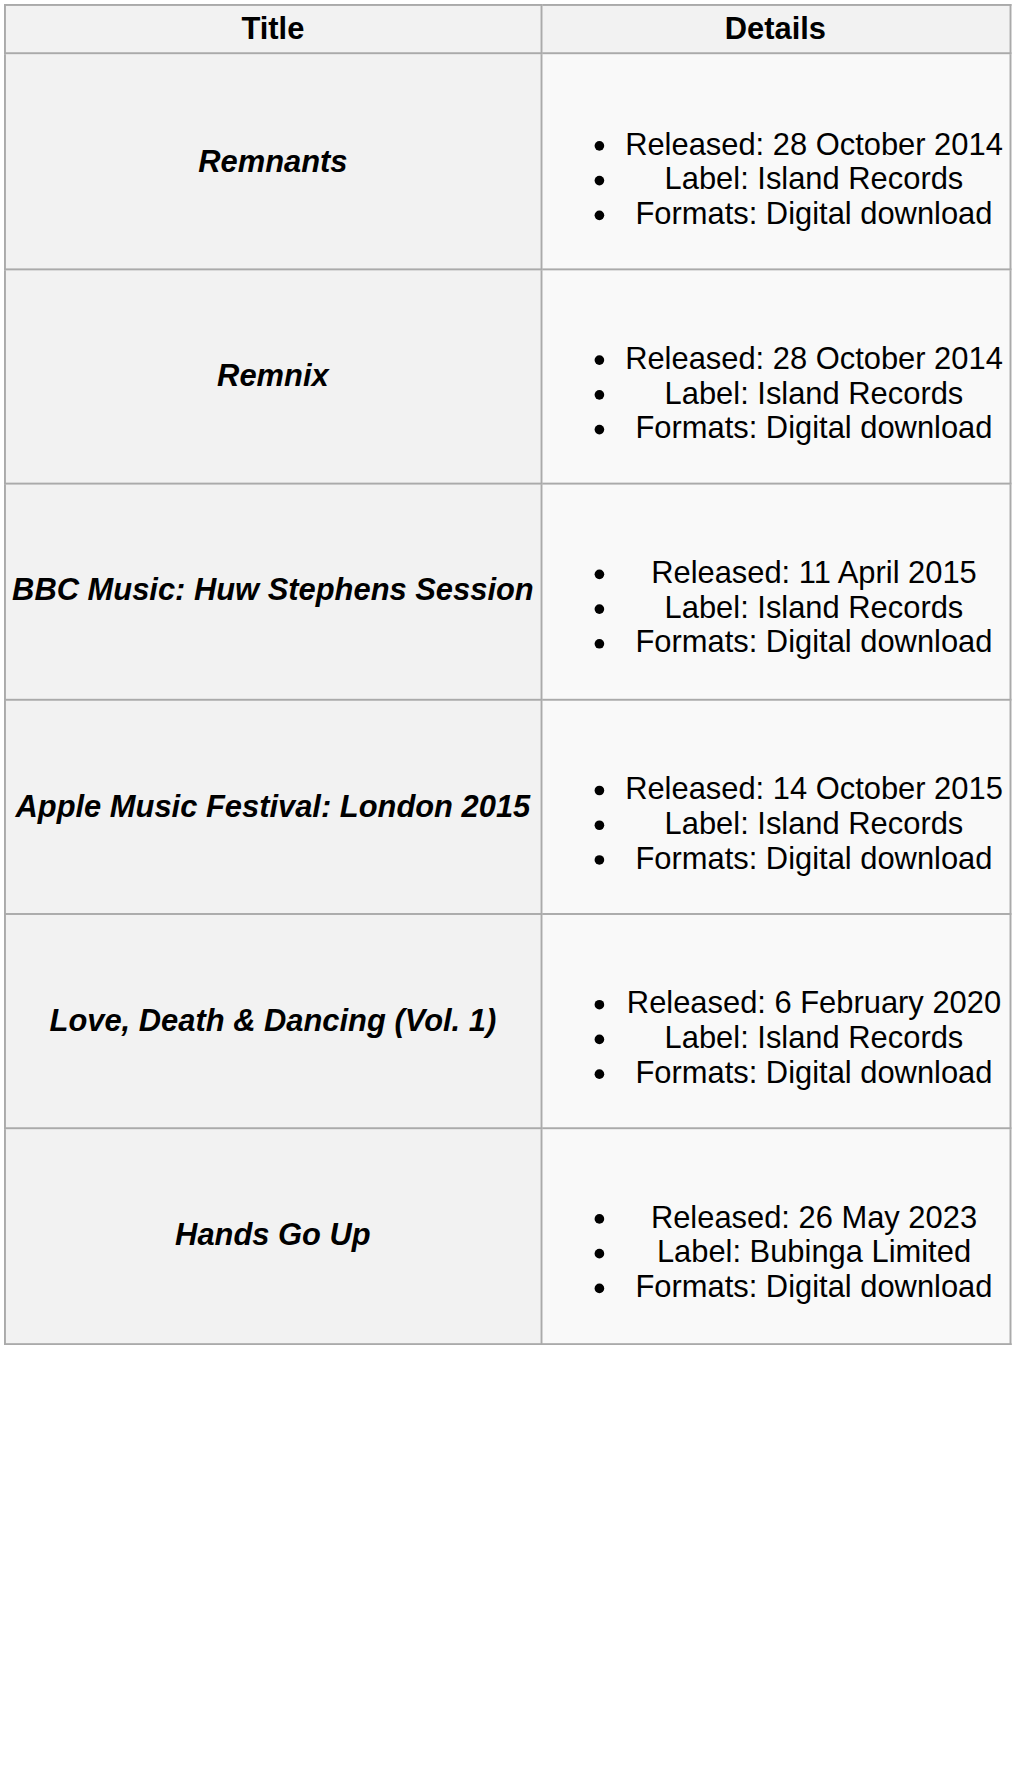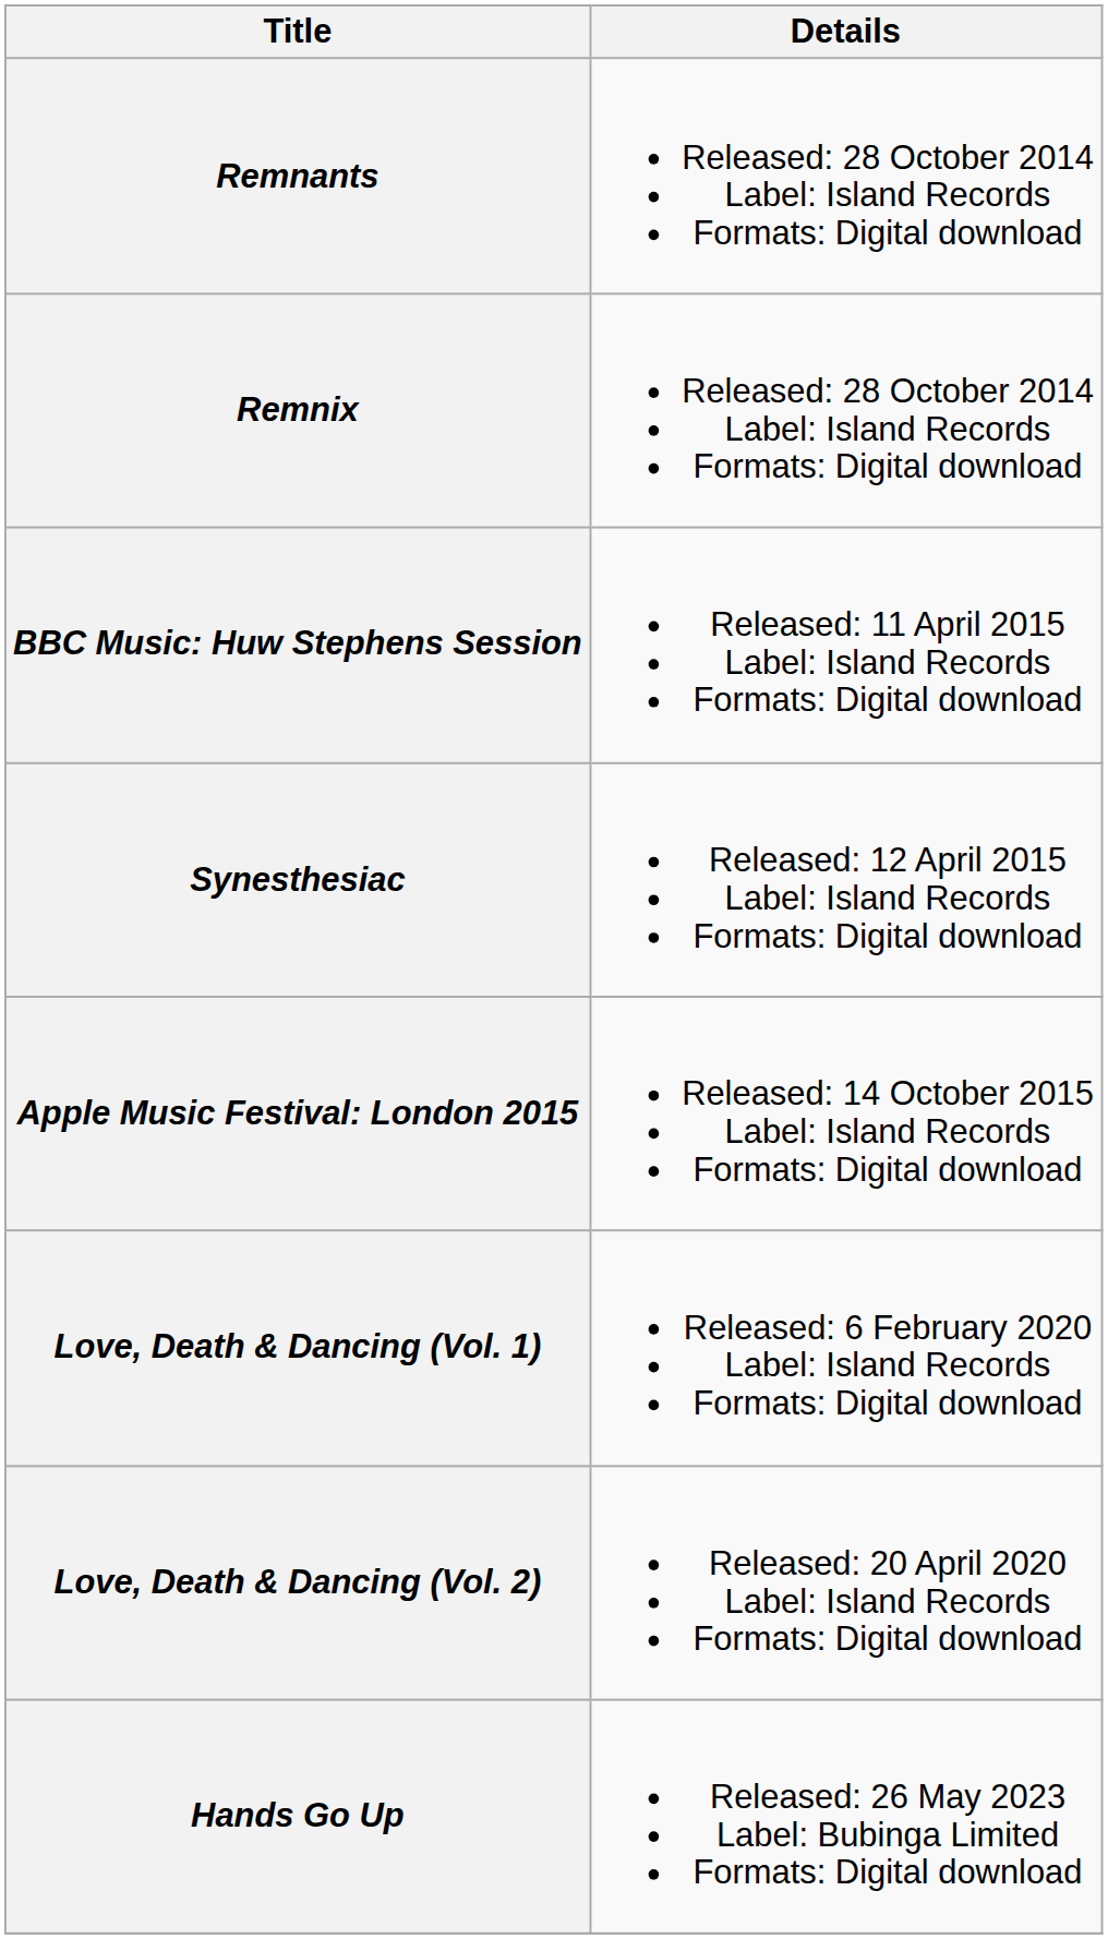 <table class="wikitable plainrowheaders" style="text-align:center;" border="1">
 <tr>
 <th scope="col">Title</th>
 <th scope="col">Details</th>
 </tr>
 <tr>
 <th scope="row"><em>Remnants</em></th>
 <td><br><ul><li>Released: 28 October 2014</li><li>Label: Island Records</li><li>Formats: Digital download</li></ul></td>
 </tr>
 <tr>
 <th scope="row"><em>Remnix</em></th>
 <td><br><ul><li>Released: 28 October 2014</li><li>Label: Island Records</li><li>Formats: Digital download</li></ul></td>
 </tr>
 <tr>
 <th scope="row"><em>BBC Music: Huw Stephens Session</em></th>
 <td><br><ul><li>Released: 11 April 2015</li><li>Label: Island Records</li><li>Formats: Digital download</li></ul></td>
 </tr>
 <tr>
+<th scope="row"><em>Synesthesiac</em></th>
+<td><br><ul><li>Released: 12 April 2015</li><li>Label: Island Records</li><li>Formats: Digital download</li></ul></td>
+</tr>
+<tr>
 <th scope="row"><em>Apple Music Festival: London 2015</em></th>
 <td><br><ul><li>Released: 14 October 2015</li><li>Label: Island Records</li><li>Formats: Digital download</li></ul></td>
 </tr>
 <tr>
 <th scope="row"><em>Love, Death & Dancing (Vol. 1)</em></th>
 <td><br><ul><li>Released: 6 February 2020</li><li>Label: Island Records</li><li>Formats: Digital download</li></ul></td>
 </tr>
 <tr>
+<th scope="row"><em>Love, Death & Dancing (Vol. 2)</em></th>
+<td><br><ul><li>Released: 20 April 2020</li><li>Label: Island Records</li><li>Formats: Digital download</li></ul></td>
+</tr>
+<tr>
 <th scope="row"><em>Hands Go Up</em></th>
 <td><br><ul><li>Released: 26 May 2023</li><li>Label: Bubinga Limited</li><li>Formats: Digital download</li></ul></td>
 </tr>
 <tr>
 </tr>
 </table>
